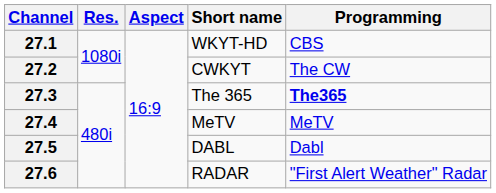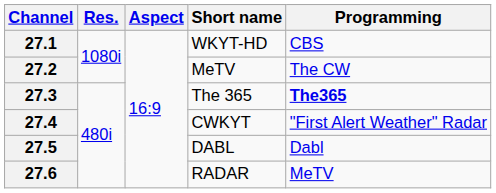 <table class="wikitable">
 <tr>
 <th scope = "col"><a href='#'>Channel</a></th>
 <th scope = "col"><a href='#'>Res.</a></th>
 <th scope = "col"><a href='#'>Aspect</a></th>
 <th scope = "col">Short name</th>
 <th scope = "col">Programming</th>
 </tr>
 <tr>
 <th scope = "row">27.1</th>
 <td rowspan="2"><a href='#'>1080i</a></td>
 <td rowspan=6><a href='#'>16:9</a></td>
 <td>WKYT-HD</td>
 <td><a href='#'>CBS</a></td>
 </tr>
 <tr>
 <th scope = "row">27.2</th>
-<td>CWKYT</td>
+<td>MeTV</td>
 <td><a href='#'>The CW</a></td>
 </tr>
 <tr>
 <th scope = "row">27.3</th>
 <td rowspan="4"><a href='#'>480i</a></td>
 <td>The 365</td>
 <td><strong><a href='#'>The365</a></strong></td>
 </tr>
 <tr>
 <th scope = "row">27.4</th>
-<td>MeTV</td>
-<td><a href='#'>MeTV</a></td>
+<td>CWKYT</td>
+<td><a href='#'>"First Alert Weather" Radar</a></td>
 </tr>
 <tr>
 <th scope = "row">27.5</th>
 <td>DABL</td>
 <td><a href='#'>Dabl</a></td>
 </tr>
 <tr>
 <th scope = "row">27.6</th>
 <td>RADAR</td>
-<td><a href='#'>"First Alert Weather" Radar</a></td>
+<td><a href='#'>MeTV</a></td>
 </tr>
 </table>
